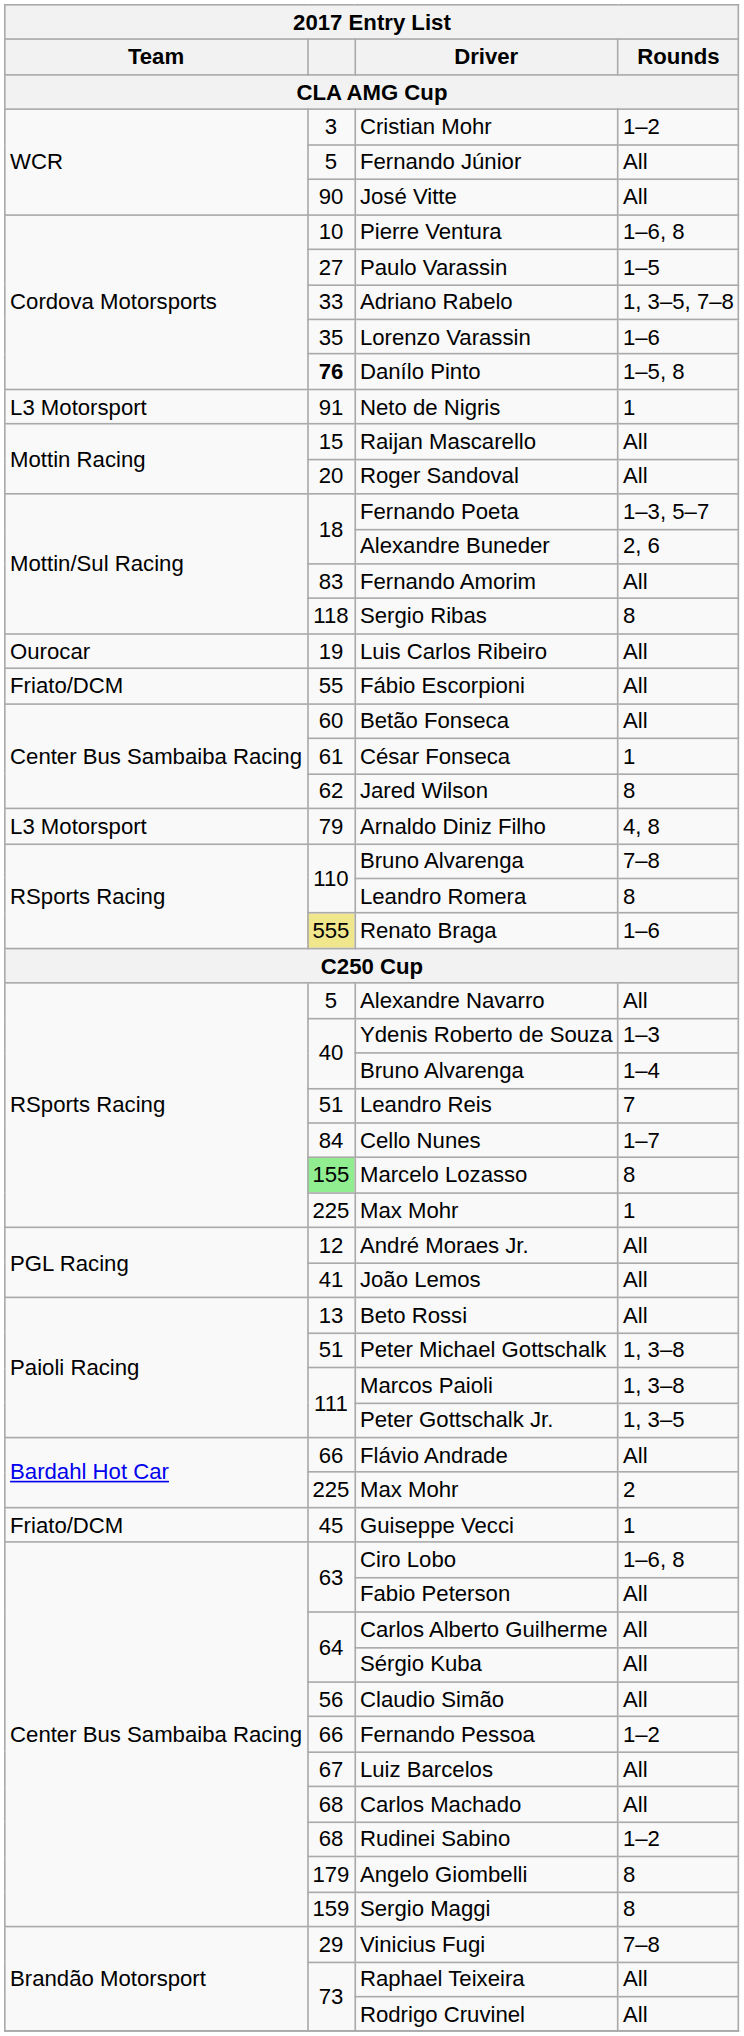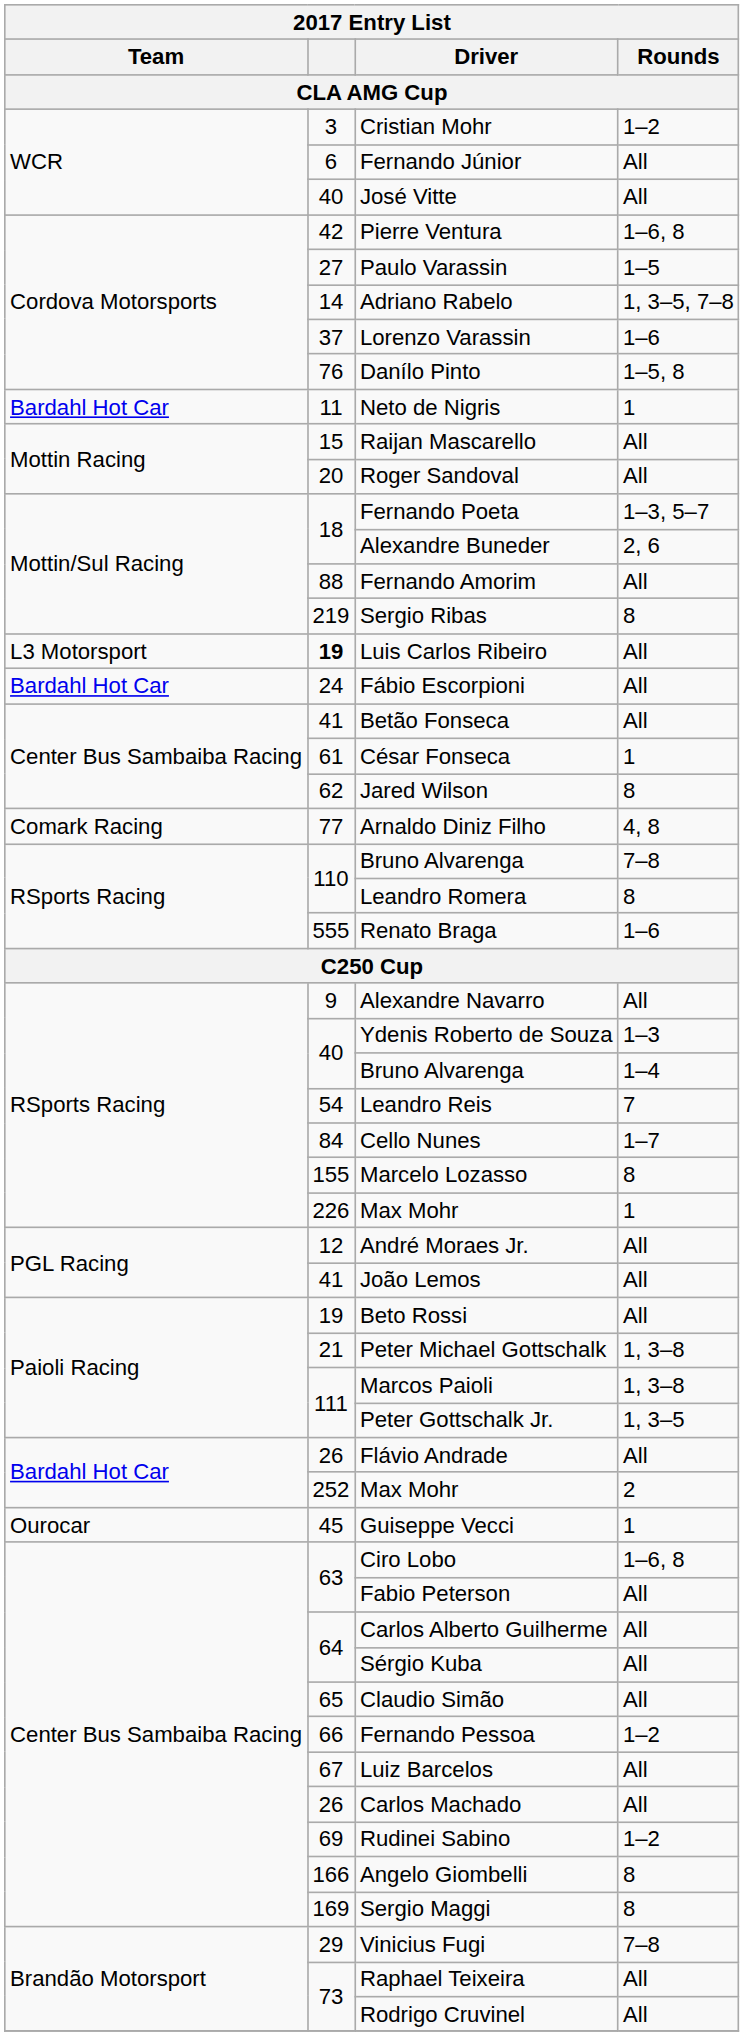 <table class="wikitable" style="font-size:85%">
 <tr>
 <th colspan=4>2017 Entry List</th>
 </tr>
 <tr>
 <th>Team</th>
 <th></th>
 <th>Driver</th>
 <th>Rounds</th>
 </tr>
 <tr>
 <th colspan=4>CLA AMG Cup</th>
 </tr>
 <tr>
 <td rowspan=3>WCR</td>
 <td align=center>3</td>
 <td>Cristian Mohr</td>
 <td>1–2</td>
 </tr>
 <tr>
-<td align=center>5</td>
+<td align=center>6</td>
 <td>Fernando Júnior</td>
 <td>All</td>
 </tr>
 <tr>
-<td align=center>90</td>
+<td align=center>40</td>
 <td>José Vitte</td>
 <td>All</td>
 </tr>
 <tr>
 <td rowspan=5>Cordova Motorsports</td>
-<td align=center>10</td>
+<td align=center>42</td>
 <td>Pierre Ventura</td>
 <td>1–6, 8</td>
 </tr>
 <tr>
 <td align=center>27</td>
 <td>Paulo Varassin</td>
 <td>1–5</td>
 </tr>
 <tr>
-<td align=center>33</td>
+<td align=center>14</td>
 <td>Adriano Rabelo</td>
 <td>1, 3–5, 7–8</td>
 </tr>
 <tr>
-<td align=center>35</td>
+<td align=center>37</td>
 <td>Lorenzo Varassin</td>
 <td>1–6</td>
 </tr>
 <tr>
-<td align=center><strong>76</strong></td>
+<td align=center>76</td>
 <td>Danílo Pinto</td>
 <td>1–5, 8</td>
 </tr>
 <tr>
-<td>L3 Motorsport</td>
-<td align=center>91</td>
+<td><a href='#'>Bardahl Hot Car</a></td>
+<td align=center>11</td>
 <td>Neto de Nigris</td>
 <td>1</td>
 </tr>
 <tr>
 <td rowspan=2>Mottin Racing</td>
 <td align=center>15</td>
 <td>Raijan Mascarello</td>
 <td>All</td>
 </tr>
 <tr>
 <td align=center>20</td>
 <td>Roger Sandoval</td>
 <td>All</td>
 </tr>
 <tr>
 <td rowspan=4>Mottin/Sul Racing</td>
 <td rowspan=2 align=center>18</td>
 <td>Fernando Poeta</td>
 <td>1–3, 5–7</td>
 </tr>
 <tr>
 <td>Alexandre Buneder</td>
 <td>2, 6</td>
 </tr>
 <tr>
-<td align=center>83</td>
+<td align=center>88</td>
 <td>Fernando Amorim</td>
 <td>All</td>
 </tr>
 <tr>
-<td align=center>118</td>
+<td align=center>219</td>
 <td>Sergio Ribas</td>
 <td>8</td>
 </tr>
 <tr>
-<td>Ourocar</td>
-<td align=center>19</td>
+<td>L3 Motorsport</td>
+<td align=center><strong>19</strong></td>
 <td>Luis Carlos Ribeiro</td>
 <td>All</td>
 </tr>
 <tr>
-<td>Friato/DCM</td>
-<td align=center>55</td>
+<td><a href='#'>Bardahl Hot Car</a></td>
+<td align=center>24</td>
 <td>Fábio Escorpioni</td>
 <td>All</td>
 </tr>
 <tr>
 <td rowspan=3>Center Bus Sambaiba Racing</td>
-<td align=center>60</td>
+<td align=center>41</td>
 <td>Betão Fonseca</td>
 <td>All</td>
 </tr>
 <tr>
 <td align=center>61</td>
 <td>César Fonseca</td>
 <td>1</td>
 </tr>
 <tr>
 <td align=center>62</td>
 <td>Jared Wilson</td>
 <td>8</td>
 </tr>
 <tr>
-<td>L3 Motorsport</td>
-<td align=center>79</td>
+<td>Comark Racing</td>
+<td align=center>77</td>
 <td>Arnaldo Diniz Filho</td>
 <td>4, 8</td>
 </tr>
 <tr>
 <td rowspan=3>RSports Racing</td>
 <td rowspan=2 align=center>110</td>
 <td>Bruno Alvarenga</td>
 <td>7–8</td>
 </tr>
 <tr>
 <td>Leandro Romera</td>
 <td>8</td>
 </tr>
 <tr>
-<td align=center style="background: khaki;">555</td>
+<td align=center>555</td>
 <td>Renato Braga</td>
 <td>1–6</td>
 </tr>
 <tr>
 <th colspan=7>C250 Cup</th>
 </tr>
 <tr>
 <td rowspan=7>RSports Racing</td>
-<td align=center>5</td>
+<td align=center>9</td>
 <td>Alexandre Navarro</td>
 <td>All</td>
 </tr>
 <tr>
 <td rowspan=2 align=center>40</td>
 <td>Ydenis Roberto de Souza</td>
 <td>1–3</td>
 </tr>
 <tr>
 <td>Bruno Alvarenga</td>
 <td>1–4</td>
 </tr>
 <tr>
-<td align=center>51</td>
+<td align=center>54</td>
 <td>Leandro Reis</td>
 <td>7</td>
 </tr>
 <tr>
 <td align=center>84</td>
 <td>Cello Nunes</td>
 <td>1–7</td>
 </tr>
 <tr>
-<td align=center style="background: lightgreen;">155</td>
+<td align=center>155</td>
 <td>Marcelo Lozasso</td>
 <td>8</td>
 </tr>
 <tr>
-<td align=center>225</td>
+<td align=center>226</td>
 <td>Max Mohr</td>
 <td>1</td>
 </tr>
 <tr>
 <td rowspan=2>PGL Racing</td>
 <td align=center>12</td>
 <td>André Moraes Jr.</td>
 <td>All</td>
 </tr>
 <tr>
 <td align=center>41</td>
 <td>João Lemos</td>
 <td>All</td>
 </tr>
 <tr>
 <td rowspan=4>Paioli Racing</td>
-<td align=center>13</td>
+<td align=center>19</td>
 <td>Beto Rossi</td>
 <td>All</td>
 </tr>
 <tr>
-<td align=center>51</td>
+<td align=center>21</td>
 <td>Peter Michael Gottschalk</td>
 <td>1, 3–8</td>
 </tr>
 <tr>
 <td rowspan=2 align=center>111</td>
 <td>Marcos Paioli</td>
 <td>1, 3–8</td>
 </tr>
 <tr>
 <td>Peter Gottschalk Jr.</td>
 <td>1, 3–5</td>
 </tr>
 <tr>
 <td rowspan=2><a href='#'>Bardahl Hot Car</a></td>
-<td align=center>66</td>
+<td align=center>26</td>
 <td>Flávio Andrade</td>
 <td>All</td>
 </tr>
 <tr>
-<td align=center>225</td>
+<td align=center>252</td>
 <td>Max Mohr</td>
 <td>2</td>
 </tr>
 <tr>
-<td>Friato/DCM</td>
+<td>Ourocar</td>
 <td align=center>45</td>
 <td>Guiseppe Vecci</td>
 <td>1</td>
 </tr>
 <tr>
 <td rowspan=11>Center Bus Sambaiba Racing</td>
 <td rowspan=2 align=center>63</td>
 <td>Ciro Lobo</td>
 <td>1–6, 8</td>
 </tr>
 <tr>
 <td>Fabio Peterson</td>
 <td>All</td>
 </tr>
 <tr>
 <td rowspan=2 align=center>64</td>
 <td>Carlos Alberto Guilherme</td>
 <td>All</td>
 </tr>
 <tr>
 <td>Sérgio Kuba</td>
 <td>All</td>
 </tr>
 <tr>
-<td align=center>56</td>
+<td align=center>65</td>
 <td>Claudio Simão</td>
 <td>All</td>
 </tr>
 <tr>
 <td align=center>66</td>
 <td>Fernando Pessoa</td>
 <td>1–2</td>
 </tr>
 <tr>
 <td align=center>67</td>
 <td>Luiz Barcelos</td>
 <td>All</td>
 </tr>
 <tr>
-<td align=center>68</td>
+<td align=center>26</td>
 <td>Carlos Machado</td>
 <td>All</td>
 </tr>
 <tr>
-<td align=center>68</td>
+<td align=center>69</td>
 <td>Rudinei Sabino</td>
 <td>1–2</td>
 </tr>
 <tr>
-<td align=center>179</td>
+<td align=center>166</td>
 <td>Angelo Giombelli</td>
 <td>8</td>
 </tr>
 <tr>
-<td align=center>159</td>
+<td align=center>169</td>
 <td>Sergio Maggi</td>
 <td>8</td>
 </tr>
 <tr>
 <td rowspan=3>Brandão Motorsport</td>
 <td align=center>29</td>
 <td>Vinicius Fugi</td>
 <td>7–8</td>
 </tr>
 <tr>
 <td rowspan=2 align=center>73</td>
 <td>Raphael Teixeira</td>
 <td>All</td>
 </tr>
 <tr>
 <td>Rodrigo Cruvinel</td>
 <td>All</td>
 </tr>
 <tr>
 </tr>
 </table>
